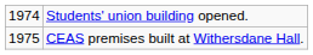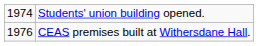 <table class="wikitable">
 <tr>
 <td>1974</td>
 <td><a href='#'>Students' union building</a> opened.</td>
 </tr>
 <tr>
-<td>1975</td>
+<td>1976</td>
 <td><a href='#'>CEAS</a> premises built at <a href='#'>Withersdane Hall</a>.</td>
 </tr>
 </table>
